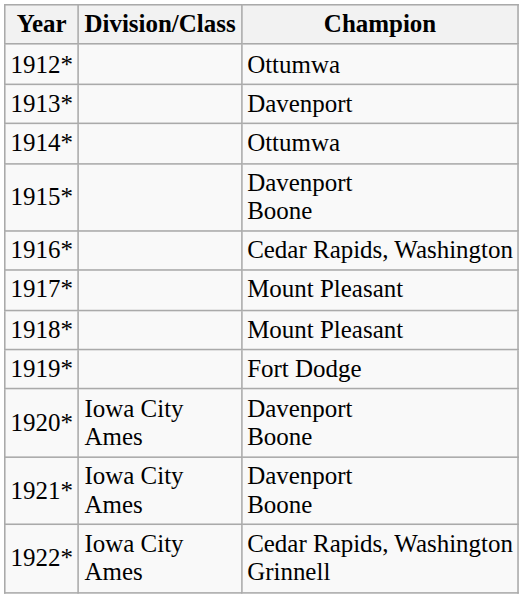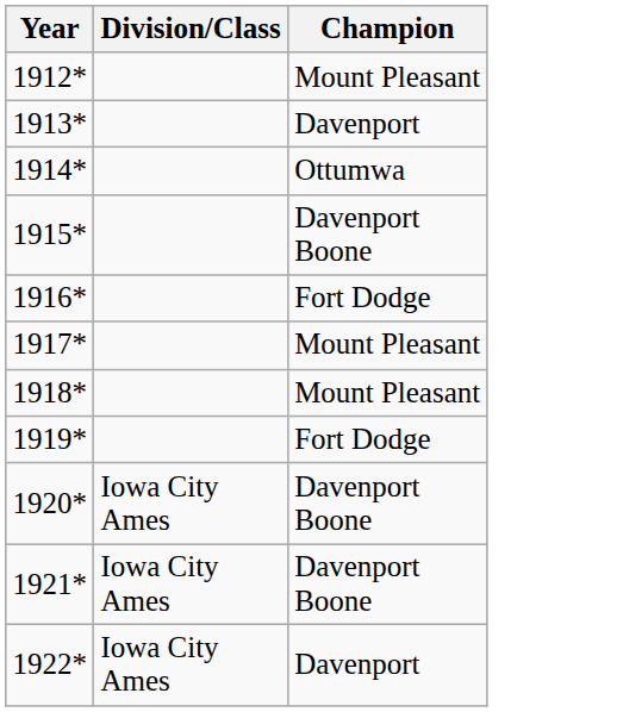 <table class="wikitable">
 <tr>
 <th>Year</th>
 <th>Division/Class</th>
 <th>Champion</th>
 </tr>
 <tr>
 <td>1912*</td>
 <td></td>
-<td>Ottumwa</td>
+<td>Mount Pleasant</td>
 </tr>
 <tr>
 <td>1913*</td>
 <td></td>
 <td>Davenport</td>
 </tr>
 <tr>
 <td>1914*</td>
 <td></td>
 <td>Ottumwa</td>
 </tr>
 <tr>
 <td>1915*</td>
 <td></td>
 <td>Davenport<br>Boone</td>
 </tr>
 <tr>
 <td>1916*</td>
 <td></td>
-<td>Cedar Rapids, Washington</td>
+<td>Fort Dodge</td>
 </tr>
 <tr>
 <td>1917*</td>
 <td></td>
 <td>Mount Pleasant</td>
 </tr>
 <tr>
 <td>1918*</td>
 <td></td>
 <td>Mount Pleasant</td>
 </tr>
 <tr>
 <td>1919*</td>
 <td></td>
 <td>Fort Dodge</td>
 </tr>
 <tr>
 <td>1920*</td>
 <td>Iowa City<br>Ames</td>
 <td>Davenport<br>Boone</td>
 </tr>
 <tr>
 <td>1921*</td>
 <td>Iowa City<br>Ames</td>
 <td>Davenport<br>Boone</td>
 </tr>
 <tr>
 <td>1922*</td>
 <td>Iowa City<br>Ames</td>
-<td>Cedar Rapids, Washington<br>Grinnell</td>
+<td>Davenport</td>
 </tr>
 </table>
